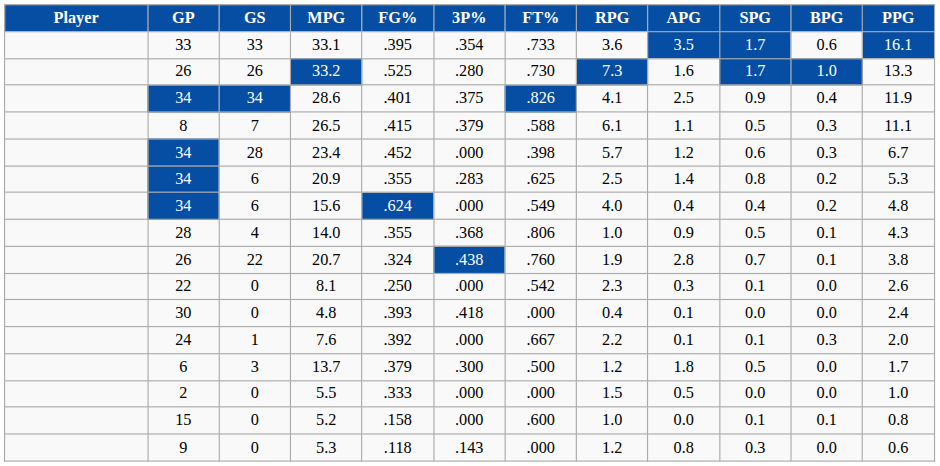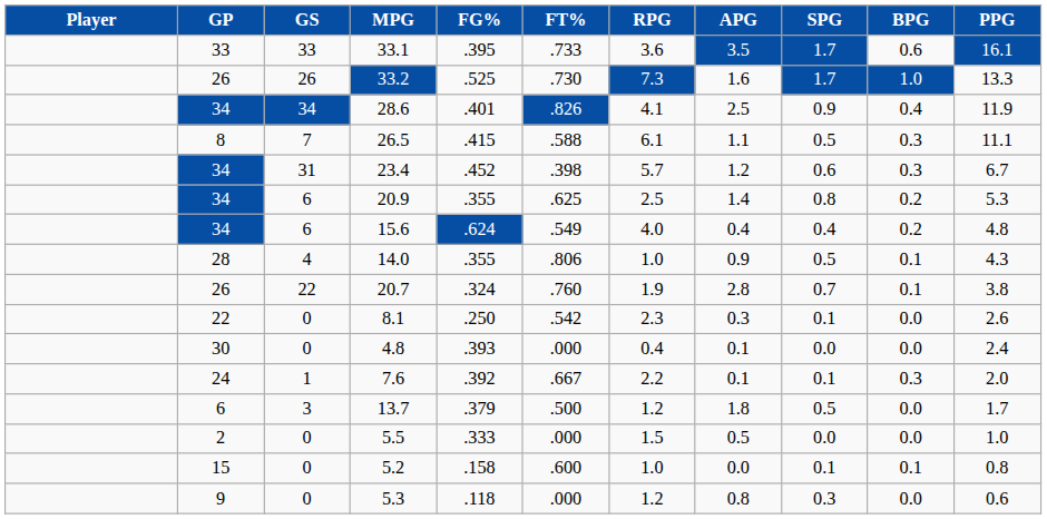 <table class="wikitable sortable" style="font-size:90%; text-align:center;">
 <tr>
 <th style="background:#054EA4;color:#FFFFFF;" width="10%">Player</th>
 <th style="background:#054EA4;color:#FFFFFF;" width="5%">GP</th>
 <th style="background:#054EA4;color:#FFFFFF;" width="5%">GS</th>
 <th style="background:#054EA4;color:#FFFFFF;" width="5%">MPG</th>
 <th style="background:#054EA4;color:#FFFFFF;" width="5%">FG%</th>
-<th style="background:#054EA4;color:#FFFFFF;" width="5%">3P%</th>
 <th style="background:#054EA4;color:#FFFFFF;" width="5%">FT%</th>
 <th style="background:#054EA4;color:#FFFFFF;" width="5%">RPG</th>
 <th style="background:#054EA4;color:#FFFFFF;" width="5%">APG</th>
 <th style="background:#054EA4;color:#FFFFFF;" width="5%">SPG</th>
 <th style="background:#054EA4;color:#FFFFFF;" width="5%">BPG</th>
 <th style="background:#054EA4;color:#FFFFFF;" width="5%">PPG</th>
 </tr>
 <tr>
 <td></td>
 <td>33</td>
 <td>33</td>
 <td>33.1</td>
 <td>.395</td>
-<td>.354</td>
 <td>.733</td>
 <td>3.6</td>
 <td style="background:#054EA4;color:#FFFFFF;">3.5</td>
 <td style="background:#054EA4;color:#FFFFFF;">1.7</td>
 <td>0.6</td>
 <td style="background:#054EA4;color:#FFFFFF;">16.1</td>
 </tr>
 <tr>
 <td></td>
 <td>26</td>
 <td>26</td>
 <td style="background:#054EA4;color:#FFFFFF;">33.2</td>
 <td>.525</td>
-<td>.280</td>
 <td>.730</td>
 <td style="background:#054EA4;color:#FFFFFF;">7.3</td>
 <td>1.6</td>
 <td style="background:#054EA4;color:#FFFFFF;">1.7</td>
 <td style="background:#054EA4;color:#FFFFFF;">1.0</td>
 <td>13.3</td>
 </tr>
 <tr>
 <td></td>
 <td style="background:#054EA4;color:#FFFFFF;">34</td>
 <td style="background:#054EA4;color:#FFFFFF;">34</td>
 <td>28.6</td>
 <td>.401</td>
-<td>.375</td>
 <td style="background:#054EA4;color:#FFFFFF;">.826</td>
 <td>4.1</td>
 <td>2.5</td>
 <td>0.9</td>
 <td>0.4</td>
 <td>11.9</td>
 </tr>
 <tr>
 <td></td>
 <td>8</td>
 <td>7</td>
 <td>26.5</td>
 <td>.415</td>
-<td>.379</td>
 <td>.588</td>
 <td>6.1</td>
 <td>1.1</td>
 <td>0.5</td>
 <td>0.3</td>
 <td>11.1</td>
 </tr>
 <tr>
 <td></td>
 <td style="background:#054EA4;color:#FFFFFF;">34</td>
-<td>28</td>
+<td>31</td>
 <td>23.4</td>
 <td>.452</td>
-<td>.000</td>
 <td>.398</td>
 <td>5.7</td>
 <td>1.2</td>
 <td>0.6</td>
 <td>0.3</td>
 <td>6.7</td>
 </tr>
 <tr>
 <td></td>
 <td style="background:#054EA4;color:#FFFFFF;">34</td>
 <td>6</td>
 <td>20.9</td>
 <td>.355</td>
-<td>.283</td>
 <td>.625</td>
 <td>2.5</td>
 <td>1.4</td>
 <td>0.8</td>
 <td>0.2</td>
 <td>5.3</td>
 </tr>
 <tr>
 <td></td>
 <td style="background:#054EA4;color:#FFFFFF;">34</td>
 <td>6</td>
 <td>15.6</td>
 <td style="background:#054EA4;color:#FFFFFF;">.624</td>
-<td>.000</td>
 <td>.549</td>
 <td>4.0</td>
 <td>0.4</td>
 <td>0.4</td>
 <td>0.2</td>
 <td>4.8</td>
 </tr>
 <tr>
 <td></td>
 <td>28</td>
 <td>4</td>
 <td>14.0</td>
 <td>.355</td>
-<td>.368</td>
 <td>.806</td>
 <td>1.0</td>
 <td>0.9</td>
 <td>0.5</td>
 <td>0.1</td>
 <td>4.3</td>
 </tr>
 <tr>
 <td></td>
 <td>26</td>
 <td>22</td>
 <td>20.7</td>
 <td>.324</td>
-<td style="background:#054EA4;color:#FFFFFF;">.438</td>
 <td>.760</td>
 <td>1.9</td>
 <td>2.8</td>
 <td>0.7</td>
 <td>0.1</td>
 <td>3.8</td>
 </tr>
 <tr>
 <td></td>
 <td>22</td>
 <td>0</td>
 <td>8.1</td>
 <td>.250</td>
-<td>.000</td>
 <td>.542</td>
 <td>2.3</td>
 <td>0.3</td>
 <td>0.1</td>
 <td>0.0</td>
 <td>2.6</td>
 </tr>
 <tr>
 <td></td>
 <td>30</td>
 <td>0</td>
 <td>4.8</td>
 <td>.393</td>
-<td>.418</td>
 <td>.000</td>
 <td>0.4</td>
 <td>0.1</td>
 <td>0.0</td>
 <td>0.0</td>
 <td>2.4</td>
 </tr>
 <tr>
 <td></td>
 <td>24</td>
 <td>1</td>
 <td>7.6</td>
 <td>.392</td>
-<td>.000</td>
 <td>.667</td>
 <td>2.2</td>
 <td>0.1</td>
 <td>0.1</td>
 <td>0.3</td>
 <td>2.0</td>
 </tr>
 <tr>
 <td></td>
 <td>6</td>
 <td>3</td>
 <td>13.7</td>
 <td>.379</td>
-<td>.300</td>
 <td>.500</td>
 <td>1.2</td>
 <td>1.8</td>
 <td>0.5</td>
 <td>0.0</td>
 <td>1.7</td>
 </tr>
 <tr>
 <td></td>
 <td>2</td>
 <td>0</td>
 <td>5.5</td>
 <td>.333</td>
 <td>.000</td>
-<td>.000</td>
 <td>1.5</td>
 <td>0.5</td>
 <td>0.0</td>
 <td>0.0</td>
 <td>1.0</td>
 </tr>
 <tr>
 <td></td>
 <td>15</td>
 <td>0</td>
 <td>5.2</td>
 <td>.158</td>
-<td>.000</td>
 <td>.600</td>
 <td>1.0</td>
 <td>0.0</td>
 <td>0.1</td>
 <td>0.1</td>
 <td>0.8</td>
 </tr>
 <tr>
 <td></td>
 <td>9</td>
 <td>0</td>
 <td>5.3</td>
 <td>.118</td>
-<td>.143</td>
 <td>.000</td>
 <td>1.2</td>
 <td>0.8</td>
 <td>0.3</td>
 <td>0.0</td>
 <td>0.6</td>
 </tr>
 </table>
